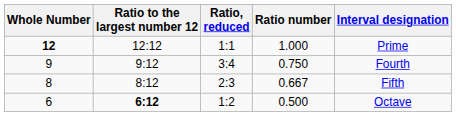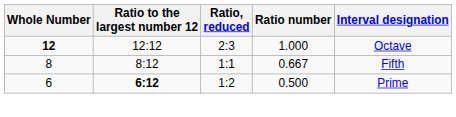 <table class="wikitable" style="text-align:center">
 <tr>
 <th>Whole Number</th>
 <th>Ratio to the<br>largest number 12</th>
 <th>Ratio, <br><a href='#'>reduced</a></th>
 <th>Ratio number</th>
 <th><a href='#'>Interval designation</a></th>
 </tr>
 <tr>
 <td><strong>12</strong></td>
 <td>12:12</td>
-<td>1:1</td>
+<td>2:3</td>
 <td>1.000</td>
-<td><a href='#'>Prime</a></td>
-</tr>
-<tr>
-<td>9</td>
-<td>9:12</td>
-<td>3:4</td>
-<td>0.750</td>
-<td><a href='#'>Fourth</a></td>
+<td><a href='#'>Octave</a></td>
 </tr>
 <tr>
 <td>8</td>
 <td>8:12</td>
-<td>2:3</td>
+<td>1:1</td>
 <td>0.667</td>
 <td><a href='#'>Fifth</a></td>
 </tr>
 <tr>
 <td>6</td>
 <td><strong>6:12</strong></td>
 <td>1:2</td>
 <td>0.500</td>
-<td><a href='#'>Octave</a></td>
+<td><a href='#'>Prime</a></td>
 </tr>
 </table>
